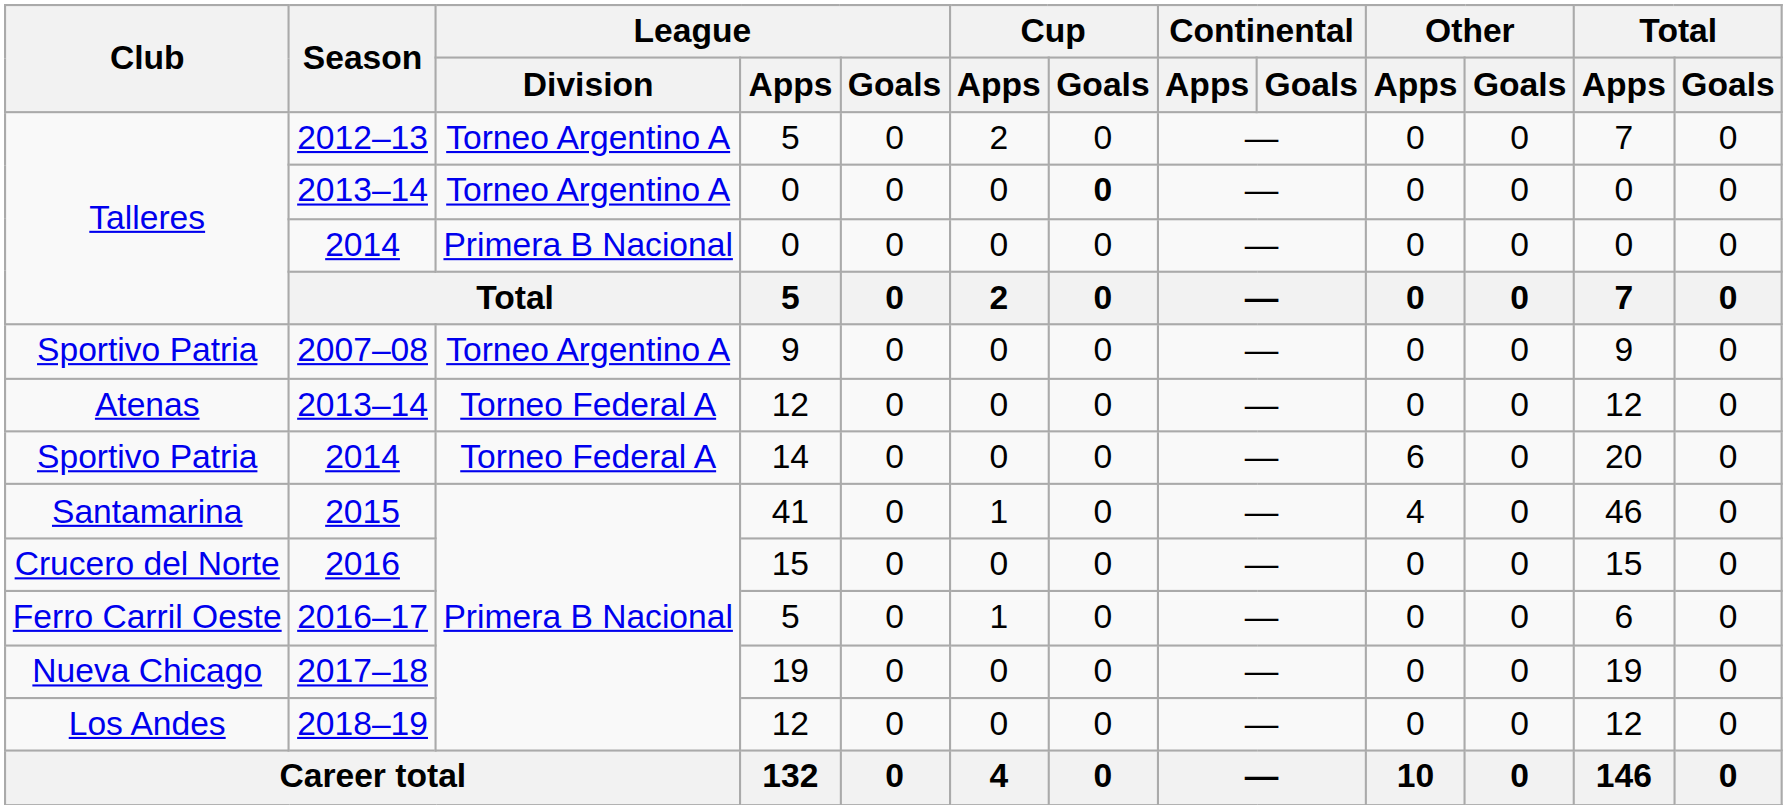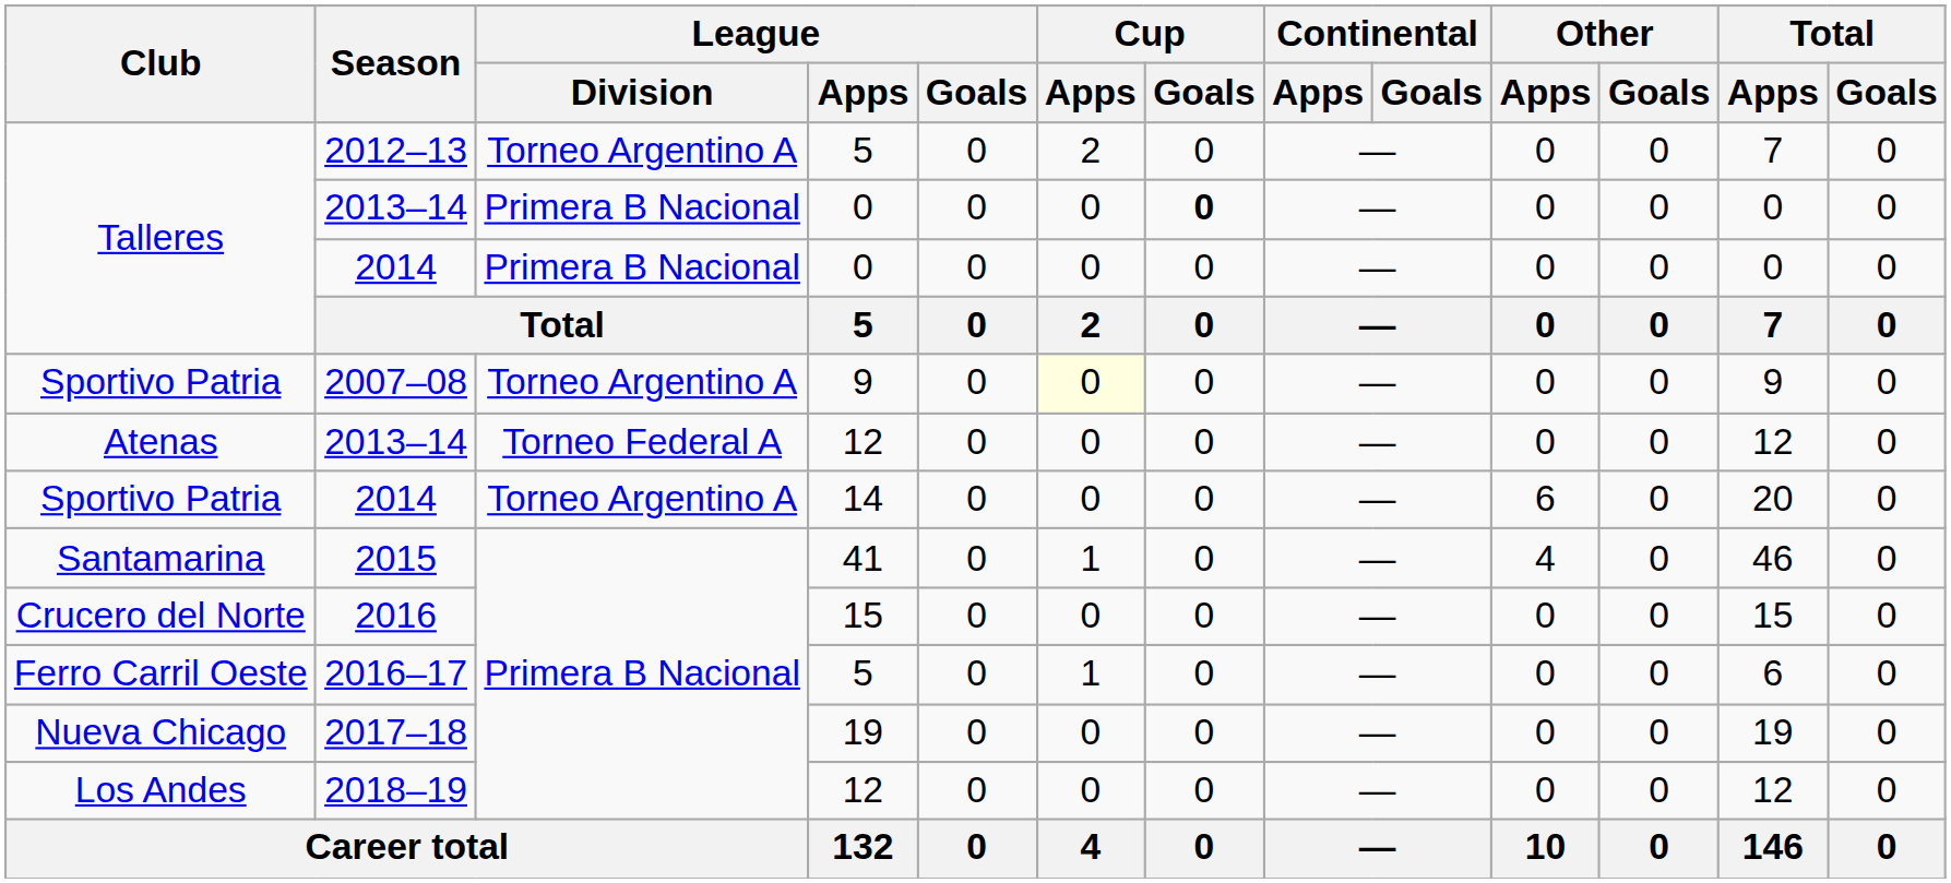 <table class="wikitable" style="text-align:center">
 <tr>
 <th rowspan="2">Club</th>
 <th rowspan="2">Season</th>
 <th colspan="3">League</th>
 <th colspan="2">Cup</th>
 <th colspan="2">Continental</th>
 <th colspan="2">Other</th>
 <th colspan="2">Total</th>
 </tr>
 <tr>
 <th>Division</th>
 <th>Apps</th>
 <th>Goals</th>
 <th>Apps</th>
 <th>Goals</th>
 <th>Apps</th>
 <th>Goals</th>
 <th>Apps</th>
 <th>Goals</th>
 <th>Apps</th>
 <th>Goals</th>
 </tr>
 <tr>
 <td rowspan="4"><a href='#'>Talleres</a></td>
 <td><a href='#'>2012–13</a></td>
 <td rowspan="1"><a href='#'>Torneo Argentino A</a></td>
 <td>5</td>
 <td>0</td>
 <td>2</td>
 <td>0</td>
 <td colspan="2">—</td>
 <td>0</td>
 <td>0</td>
 <td>7</td>
 <td>0</td>
 </tr>
 <tr>
 <td><a href='#'>2013–14</a></td>
-<td rowspan="1"><a href='#'>Torneo Argentino A</a></td>
+<td rowspan="1"><a href='#'>Primera B Nacional</a></td>
 <td>0</td>
 <td>0</td>
 <td>0</td>
 <td><strong>0</strong></td>
 <td colspan="2">—</td>
 <td>0</td>
 <td>0</td>
 <td>0</td>
 <td>0</td>
 </tr>
 <tr>
 <td><a href='#'>2014</a></td>
 <td rowspan="1"><a href='#'>Primera B Nacional</a></td>
 <td>0</td>
 <td>0</td>
 <td>0</td>
 <td>0</td>
 <td colspan="2">—</td>
 <td>0</td>
 <td>0</td>
 <td>0</td>
 <td>0</td>
 </tr>
 <tr>
 <th colspan="2">Total</th>
 <th>5</th>
 <th>0</th>
 <th>2</th>
 <th>0</th>
 <th colspan="2">—</th>
 <th>0</th>
 <th>0</th>
 <th>7</th>
 <th>0</th>
 </tr>
 <tr>
 <td rowspan="1"><a href='#'>Sportivo Patria</a></td>
 <td><a href='#'>2007–08</a></td>
 <td rowspan="1"><a href='#'>Torneo Argentino A</a></td>
 <td>9</td>
 <td>0</td>
-<td>0</td>
+<td style="background: lightyellow;">0</td>
 <td>0</td>
 <td colspan="2">—</td>
 <td>0</td>
 <td>0</td>
 <td>9</td>
 <td>0</td>
 </tr>
 <tr>
 <td rowspan="1"><a href='#'>Atenas</a></td>
 <td><a href='#'>2013–14</a></td>
 <td rowspan="1"><a href='#'>Torneo Federal A</a></td>
 <td>12</td>
 <td>0</td>
 <td>0</td>
 <td>0</td>
 <td colspan="2">—</td>
 <td>0</td>
 <td>0</td>
 <td>12</td>
 <td>0</td>
 </tr>
 <tr>
 <td rowspan="1"><a href='#'>Sportivo Patria</a></td>
 <td><a href='#'>2014</a></td>
-<td rowspan="1"><a href='#'>Torneo Federal A</a></td>
+<td rowspan="1"><a href='#'>Torneo Argentino A</a></td>
 <td>14</td>
 <td>0</td>
 <td>0</td>
 <td>0</td>
 <td colspan="2">—</td>
 <td>6</td>
 <td>0</td>
 <td>20</td>
 <td>0</td>
 </tr>
 <tr>
 <td rowspan="1"><a href='#'>Santamarina</a></td>
 <td><a href='#'>2015</a></td>
 <td rowspan="5"><a href='#'>Primera B Nacional</a></td>
 <td>41</td>
 <td>0</td>
 <td>1</td>
 <td>0</td>
 <td colspan="2">—</td>
 <td>4</td>
 <td>0</td>
 <td>46</td>
 <td>0</td>
 </tr>
 <tr>
 <td rowspan="1"><a href='#'>Crucero del Norte</a></td>
 <td><a href='#'>2016</a></td>
 <td>15</td>
 <td>0</td>
 <td>0</td>
 <td>0</td>
 <td colspan="2">—</td>
 <td>0</td>
 <td>0</td>
 <td>15</td>
 <td>0</td>
 </tr>
 <tr>
 <td rowspan="1"><a href='#'>Ferro Carril Oeste</a></td>
 <td><a href='#'>2016–17</a></td>
 <td>5</td>
 <td>0</td>
 <td>1</td>
 <td>0</td>
 <td colspan="2">—</td>
 <td>0</td>
 <td>0</td>
 <td>6</td>
 <td>0</td>
 </tr>
 <tr>
 <td rowspan="1"><a href='#'>Nueva Chicago</a></td>
 <td><a href='#'>2017–18</a></td>
 <td>19</td>
 <td>0</td>
 <td>0</td>
 <td>0</td>
 <td colspan="2">—</td>
 <td>0</td>
 <td>0</td>
 <td>19</td>
 <td>0</td>
 </tr>
 <tr>
 <td rowspan="1"><a href='#'>Los Andes</a></td>
 <td><a href='#'>2018–19</a></td>
 <td>12</td>
 <td>0</td>
 <td>0</td>
 <td>0</td>
 <td colspan="2">—</td>
 <td>0</td>
 <td>0</td>
 <td>12</td>
 <td>0</td>
 </tr>
 <tr>
 <th colspan="3">Career total</th>
 <th>132</th>
 <th>0</th>
 <th>4</th>
 <th>0</th>
 <th colspan="2">—</th>
 <th>10</th>
 <th>0</th>
 <th>146</th>
 <th>0</th>
 </tr>
 </table>
